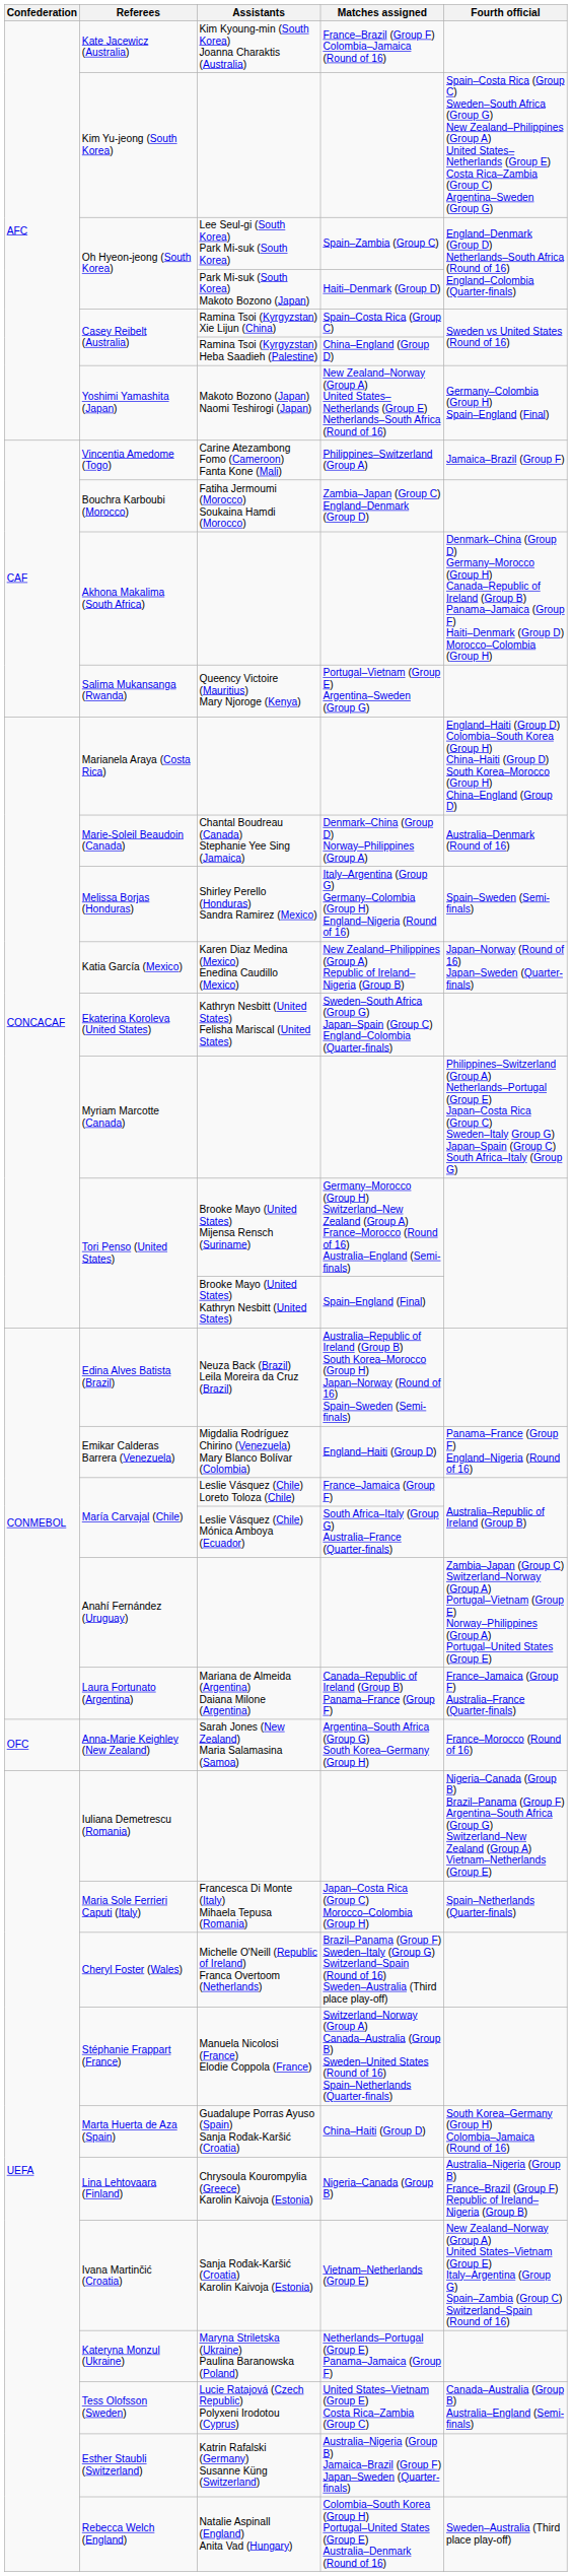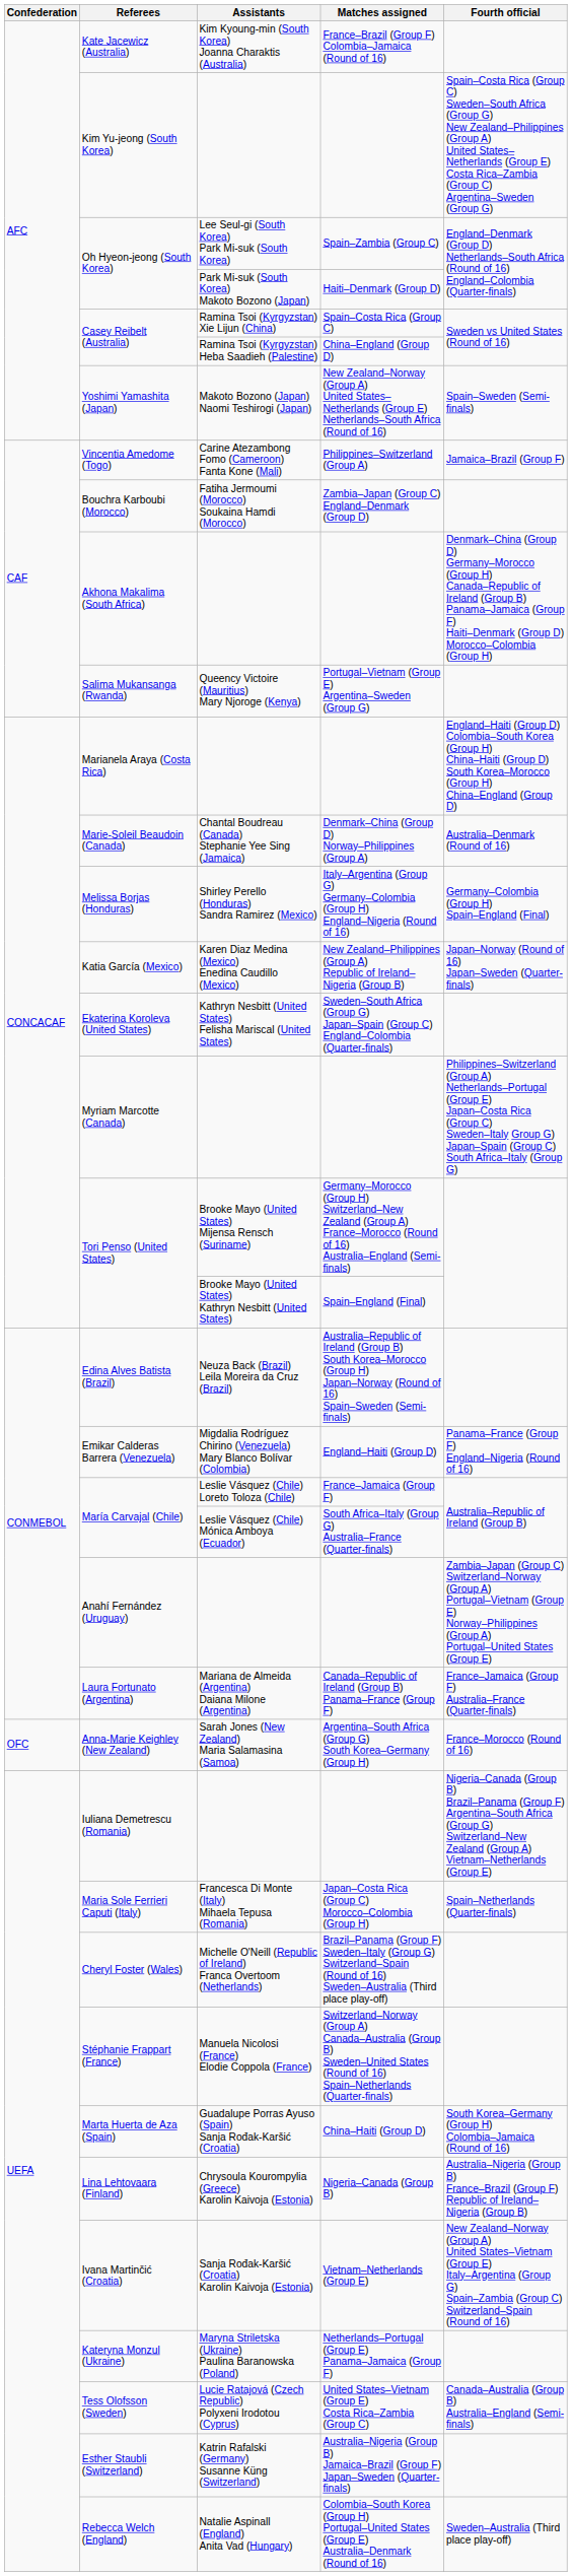 <table class="wikitable">
 <tr>
 <th>Confederation</th>
 <th>Referees</th>
 <th>Assistants</th>
 <th>Matches assigned</th>
 <th>Fourth official</th>
 </tr>
 <tr>
 <td rowspan="7"><a href='#'>AFC</a></td>
 <td><a href='#'>Kate Jacewicz</a> (<a href='#'>Australia</a>)</td>
 <td>Kim Kyoung-min (<a href='#'>South Korea</a>)<br>Joanna Charaktis (<a href='#'>Australia</a>)</td>
 <td><a href='#'>France–Brazil</a> (<a href='#'>Group F</a>)<br><a href='#'>Colombia–Jamaica</a> (<a href='#'>Round of 16</a>)</td>
 <td></td>
 </tr>
 <tr>
 <td>Kim Yu-jeong (<a href='#'>South Korea</a>)</td>
 <td></td>
 <td></td>
 <td><a href='#'>Spain–Costa Rica</a> (<a href='#'>Group C</a>)<br><a href='#'>Sweden–South Africa</a> (<a href='#'>Group G</a>)<br><a href='#'>New Zealand–Philippines</a> (<a href='#'>Group A</a>)<br><a href='#'>United States–Netherlands</a> (<a href='#'>Group E</a>)<br><a href='#'>Costa Rica–Zambia</a> (<a href='#'>Group C</a>)<br><a href='#'>Argentina–Sweden</a> (<a href='#'>Group G</a>)</td>
 </tr>
 <tr>
 <td rowspan="2">Oh Hyeon-jeong (<a href='#'>South Korea</a>)</td>
 <td>Lee Seul-gi (<a href='#'>South Korea</a>)<br>Park Mi-suk (<a href='#'>South Korea</a>)</td>
 <td><a href='#'>Spain–Zambia</a> (<a href='#'>Group C</a>)</td>
 <td rowspan="2"><a href='#'>England–Denmark</a> (<a href='#'>Group D</a>)<br><a href='#'>Netherlands–South Africa</a> (<a href='#'>Round of 16</a>)<br><a href='#'>England–Colombia</a> (<a href='#'>Quarter-finals</a>)</td>
 </tr>
 <tr>
 <td>Park Mi-suk (<a href='#'>South Korea</a>)<br>Makoto Bozono (<a href='#'>Japan</a>)</td>
 <td><a href='#'>Haiti–Denmark</a> (<a href='#'>Group D</a>)</td>
 </tr>
 <tr>
 <td rowspan="2"><a href='#'>Casey Reibelt</a> (<a href='#'>Australia</a>)</td>
 <td>Ramina Tsoi (<a href='#'>Kyrgyzstan</a>)<br>Xie Lijun (<a href='#'>China</a>)</td>
 <td><a href='#'>Spain–Costa Rica</a> (<a href='#'>Group C</a>)</td>
 <td rowspan="2"><a href='#'>Sweden vs United States</a> (<a href='#'>Round of 16</a>)</td>
 </tr>
 <tr>
 <td>Ramina Tsoi (<a href='#'>Kyrgyzstan</a>)<br>Heba Saadieh (<a href='#'>Palestine</a>)</td>
 <td><a href='#'>China–England</a> (<a href='#'>Group D</a>)</td>
 </tr>
 <tr>
 <td><a href='#'>Yoshimi Yamashita</a> (<a href='#'>Japan</a>)</td>
 <td>Makoto Bozono (<a href='#'>Japan</a>)<br>Naomi Teshirogi (<a href='#'>Japan</a>)</td>
 <td><a href='#'>New Zealand–Norway</a> (<a href='#'>Group A</a>)<br><a href='#'>United States–Netherlands</a> (<a href='#'>Group E</a>)<br><a href='#'>Netherlands–South Africa</a> (<a href='#'>Round of 16</a>)</td>
-<td><a href='#'>Germany–Colombia</a> (<a href='#'>Group H</a>)<br><a href='#'>Spain–England</a> (<a href='#'>Final</a>)</td>
+<td><a href='#'>Spain–Sweden</a> (<a href='#'>Semi-finals</a>)</td>
 </tr>
 <tr>
 <td rowspan="4"><a href='#'>CAF</a></td>
 <td><a href='#'>Vincentia Amedome</a> (<a href='#'>Togo</a>)</td>
 <td>Carine Atezambong Fomo (<a href='#'>Cameroon</a>)<br>Fanta Kone (<a href='#'>Mali</a>)</td>
 <td><a href='#'>Philippines–Switzerland</a> (<a href='#'>Group A</a>)</td>
 <td><a href='#'>Jamaica–Brazil</a> (<a href='#'>Group F</a>)</td>
 </tr>
 <tr>
 <td>Bouchra Karboubi (<a href='#'>Morocco</a>)</td>
 <td>Fatiha Jermoumi (<a href='#'>Morocco</a>)<br>Soukaina Hamdi (<a href='#'>Morocco</a>)</td>
 <td><a href='#'>Zambia–Japan</a> (<a href='#'>Group C</a>)<br><a href='#'>England–Denmark</a> (<a href='#'>Group D</a>)</td>
 <td></td>
 </tr>
 <tr>
 <td><a href='#'>Akhona Makalima</a> (<a href='#'>South Africa</a>)</td>
 <td></td>
 <td></td>
 <td><a href='#'>Denmark–China</a> (<a href='#'>Group D</a>)<br><a href='#'>Germany–Morocco</a> (<a href='#'>Group H</a>)<br><a href='#'>Canada–Republic of Ireland</a> (<a href='#'>Group B</a>)<br><a href='#'>Panama–Jamaica</a> (<a href='#'>Group F</a>)<br><a href='#'>Haiti–Denmark</a> (<a href='#'>Group D</a>)<br><a href='#'>Morocco–Colombia</a> (<a href='#'>Group H</a>)</td>
 </tr>
 <tr>
 <td><a href='#'>Salima Mukansanga</a> (<a href='#'>Rwanda</a>)</td>
 <td>Queency Victoire (<a href='#'>Mauritius</a>)<br>Mary Njoroge (<a href='#'>Kenya</a>)</td>
 <td><a href='#'>Portugal–Vietnam</a> (<a href='#'>Group E</a>)<br><a href='#'>Argentina–Sweden</a> (<a href='#'>Group G</a>)</td>
 <td></td>
 </tr>
 <tr>
 <td rowspan="8"><a href='#'>CONCACAF</a></td>
 <td>Marianela Araya (<a href='#'>Costa Rica</a>)</td>
 <td></td>
 <td></td>
 <td><a href='#'>England–Haiti</a> (<a href='#'>Group D</a>)<br><a href='#'>Colombia–South Korea</a> (<a href='#'>Group H</a>)<br><a href='#'>China–Haiti</a> (<a href='#'>Group D</a>)<br><a href='#'>South Korea–Morocco</a> (<a href='#'>Group H</a>)<br><a href='#'>China–England</a> (<a href='#'>Group D</a>)</td>
 </tr>
 <tr>
 <td><a href='#'>Marie-Soleil Beaudoin</a> (<a href='#'>Canada</a>)</td>
 <td>Chantal Boudreau (<a href='#'>Canada</a>)<br>Stephanie Yee Sing (<a href='#'>Jamaica</a>)</td>
 <td><a href='#'>Denmark–China</a> (<a href='#'>Group D</a>)<br><a href='#'>Norway–Philippines</a> (<a href='#'>Group A</a>)</td>
 <td><a href='#'>Australia–Denmark</a> (<a href='#'>Round of 16</a>)</td>
 </tr>
 <tr>
 <td><a href='#'>Melissa Borjas</a> (<a href='#'>Honduras</a>)</td>
 <td>Shirley Perello (<a href='#'>Honduras</a>)<br>Sandra Ramirez (<a href='#'>Mexico</a>)</td>
 <td><a href='#'>Italy–Argentina</a> (<a href='#'>Group G</a>)<br><a href='#'>Germany–Colombia</a> (<a href='#'>Group H</a>)<br><a href='#'>England–Nigeria</a> (<a href='#'>Round of 16</a>)</td>
-<td><a href='#'>Spain–Sweden</a> (<a href='#'>Semi-finals</a>)</td>
+<td><a href='#'>Germany–Colombia</a> (<a href='#'>Group H</a>)<br><a href='#'>Spain–England</a> (<a href='#'>Final</a>)</td>
 </tr>
 <tr>
 <td>Katia García (<a href='#'>Mexico</a>)</td>
 <td>Karen Diaz Medina (<a href='#'>Mexico</a>)<br>Enedina Caudillo (<a href='#'>Mexico</a>)</td>
 <td><a href='#'>New Zealand–Philippines</a> (<a href='#'>Group A</a>)<br> <a href='#'>Republic of Ireland–Nigeria</a> (<a href='#'>Group B</a>)</td>
 <td><a href='#'>Japan–Norway</a> (<a href='#'>Round of 16</a>)<br><a href='#'>Japan–Sweden</a> (<a href='#'>Quarter-finals</a>)</td>
 </tr>
 <tr>
 <td><a href='#'>Ekaterina Koroleva</a> (<a href='#'>United States</a>)</td>
 <td>Kathryn Nesbitt (<a href='#'>United States</a>)<br>Felisha Mariscal (<a href='#'>United States</a>)</td>
 <td><a href='#'>Sweden–South Africa</a> (<a href='#'>Group G</a>)<br> <a href='#'>Japan–Spain</a> (<a href='#'>Group C</a>)<br><a href='#'>England–Colombia</a> (<a href='#'>Quarter-finals</a>)</td>
 <td></td>
 </tr>
 <tr>
 <td>Myriam Marcotte (<a href='#'>Canada</a>)</td>
 <td></td>
 <td></td>
 <td><a href='#'>Philippines–Switzerland</a> (<a href='#'>Group A</a>)<br><a href='#'>Netherlands–Portugal</a> (<a href='#'>Group E</a>)<br><a href='#'>Japan–Costa Rica</a> (<a href='#'>Group C</a>)<br><a href='#'>Sweden–Italy</a> <a href='#'>Group G</a>)<br> <a href='#'>Japan–Spain</a> (<a href='#'>Group C</a>)<br> <a href='#'>South Africa–Italy</a> (<a href='#'>Group G</a>)</td>
 </tr>
 <tr>
 <td rowspan=2><a href='#'>Tori Penso</a> (<a href='#'>United States</a>)</td>
 <td>Brooke Mayo (<a href='#'>United States</a>)<br>Mijensa Rensch (<a href='#'>Suriname</a>)</td>
 <td><a href='#'>Germany–Morocco</a> (<a href='#'>Group H</a>)<br><a href='#'>Switzerland–New Zealand</a> (<a href='#'>Group A</a>)<br><a href='#'>France–Morocco</a> (<a href='#'>Round of 16</a>)<br><a href='#'>Australia–England</a> (<a href='#'>Semi-finals</a>)</td>
 <td rowspan=2></td>
 </tr>
 <tr>
 <td>Brooke Mayo (<a href='#'>United States</a>)<br>Kathryn Nesbitt (<a href='#'>United States</a>)</td>
 <td><a href='#'>Spain–England</a> (<a href='#'>Final</a>)</td>
 </tr>
 <tr>
 <td rowspan="6"><a href='#'>CONMEBOL</a></td>
 <td><a href='#'>Edina Alves Batista</a> (<a href='#'>Brazil</a>)</td>
 <td>Neuza Back (<a href='#'>Brazil</a>)<br>Leila Moreira da Cruz (<a href='#'>Brazil</a>)</td>
 <td><a href='#'>Australia–Republic of Ireland</a> (<a href='#'>Group B</a>)<br><a href='#'>South Korea–Morocco</a> (<a href='#'>Group H</a>)<br><a href='#'>Japan–Norway</a> (<a href='#'>Round of 16</a>)<br><a href='#'>Spain–Sweden</a> (<a href='#'>Semi-finals</a>)</td>
 <td></td>
 </tr>
 <tr>
 <td>Emikar Calderas Barrera (<a href='#'>Venezuela</a>)</td>
 <td>Migdalia Rodríguez Chirino (<a href='#'>Venezuela</a>)<br>Mary Blanco Bolívar (<a href='#'>Colombia</a>)</td>
 <td><a href='#'>England–Haiti</a> (<a href='#'>Group D</a>)</td>
 <td><a href='#'>Panama–France</a> (<a href='#'>Group F</a>)<br><a href='#'>England–Nigeria</a> (<a href='#'>Round of 16</a>)</td>
 </tr>
 <tr>
 <td rowspan="2"><a href='#'>María Carvajal</a> (<a href='#'>Chile</a>)</td>
 <td>Leslie Vásquez (<a href='#'>Chile</a>)<br>Loreto Toloza (<a href='#'>Chile</a>)</td>
 <td><a href='#'>France–Jamaica</a> (<a href='#'>Group F</a>)</td>
 <td rowspan="2"><a href='#'>Australia–Republic of Ireland</a> (<a href='#'>Group B</a>)</td>
 </tr>
 <tr>
 <td>Leslie Vásquez (<a href='#'>Chile</a>)<br>Mónica Amboya (<a href='#'>Ecuador</a>)</td>
 <td><a href='#'>South Africa–Italy</a> (<a href='#'>Group G</a>)<br><a href='#'>Australia–France</a> (<a href='#'>Quarter-finals</a>)</td>
 </tr>
 <tr>
 <td>Anahí Fernández (<a href='#'>Uruguay</a>)</td>
 <td></td>
 <td></td>
 <td><a href='#'>Zambia–Japan</a> (<a href='#'>Group C</a>)<br><a href='#'>Switzerland–Norway</a> (<a href='#'>Group A</a>)<br><a href='#'>Portugal–Vietnam</a> (<a href='#'>Group E</a>)<br><a href='#'>Norway–Philippines</a> (<a href='#'>Group A</a>)<br><a href='#'>Portugal–United States</a> (<a href='#'>Group E</a>)</td>
 </tr>
 <tr>
 <td><a href='#'>Laura Fortunato</a> (<a href='#'>Argentina</a>)</td>
 <td>Mariana de Almeida (<a href='#'>Argentina</a>)<br>Daiana Milone (<a href='#'>Argentina</a>)</td>
 <td><a href='#'>Canada–Republic of Ireland</a> (<a href='#'>Group B</a>)<br><a href='#'>Panama–France</a> (<a href='#'>Group F</a>)</td>
 <td><a href='#'>France–Jamaica</a> (<a href='#'>Group F</a>)<br><a href='#'>Australia–France</a> (<a href='#'>Quarter-finals</a>)</td>
 </tr>
 <tr>
 <td><a href='#'>OFC</a></td>
 <td><a href='#'>Anna-Marie Keighley</a> (<a href='#'>New Zealand</a>)</td>
 <td>Sarah Jones (<a href='#'>New Zealand</a>)<br>Maria Salamasina (<a href='#'>Samoa</a>)</td>
 <td><a href='#'>Argentina–South Africa</a> (<a href='#'>Group G</a>)<br><a href='#'>South Korea–Germany</a> (<a href='#'>Group H</a>)</td>
 <td><a href='#'>France–Morocco</a> (<a href='#'>Round of 16</a>)</td>
 </tr>
 <tr>
 <td rowspan="11"><a href='#'>UEFA</a></td>
 <td>Iuliana Demetrescu (<a href='#'>Romania</a>)</td>
 <td></td>
 <td></td>
 <td><a href='#'>Nigeria–Canada</a> (<a href='#'>Group B</a>)<br><a href='#'>Brazil–Panama</a> (<a href='#'>Group F</a>)<br><a href='#'>Argentina–South Africa</a> (<a href='#'>Group G</a>)<br><a href='#'>Switzerland–New Zealand</a> (<a href='#'>Group A</a>)<br><a href='#'>Vietnam–Netherlands</a> (<a href='#'>Group E</a>)</td>
 </tr>
 <tr>
 <td><a href='#'>Maria Sole Ferrieri Caputi</a> (<a href='#'>Italy</a>)</td>
 <td>Francesca Di Monte (<a href='#'>Italy</a>)<br>Mihaela Tepusa (<a href='#'>Romania</a>)</td>
 <td><a href='#'>Japan–Costa Rica</a> (<a href='#'>Group C</a>)<br><a href='#'>Morocco–Colombia</a> (<a href='#'>Group H</a>)</td>
 <td><a href='#'>Spain–Netherlands</a> (<a href='#'>Quarter-finals</a>)</td>
 </tr>
 <tr>
 <td><a href='#'>Cheryl Foster</a> (<a href='#'>Wales</a>)</td>
 <td>Michelle O'Neill (<a href='#'>Republic of Ireland</a>)<br>Franca Overtoom (<a href='#'>Netherlands</a>)</td>
 <td><a href='#'>Brazil–Panama</a> (<a href='#'>Group F</a>)<br><a href='#'>Sweden–Italy</a> (<a href='#'>Group G</a>)<br><a href='#'>Switzerland–Spain</a> (<a href='#'>Round of 16</a>)<br><a href='#'>Sweden–Australia</a> (Third place play-off)</td>
 <td></td>
 </tr>
 <tr>
 <td><a href='#'>Stéphanie Frappart</a> (<a href='#'>France</a>)</td>
 <td>Manuela Nicolosi (<a href='#'>France</a>)<br>Elodie Coppola (<a href='#'>France</a>)</td>
 <td><a href='#'>Switzerland–Norway</a> (<a href='#'>Group A</a>)<br><a href='#'>Canada–Australia</a> (<a href='#'>Group B</a>)<br><a href='#'>Sweden–United States</a> (<a href='#'>Round of 16</a>)<br><a href='#'>Spain–Netherlands</a> (<a href='#'>Quarter-finals</a>)</td>
 <td></td>
 </tr>
 <tr>
 <td><a href='#'>Marta Huerta de Aza</a> (<a href='#'>Spain</a>)</td>
 <td>Guadalupe Porras Ayuso (<a href='#'>Spain</a>)<br>Sanja Rođak-Karšić (<a href='#'>Croatia</a>)</td>
 <td><a href='#'>China–Haiti</a> (<a href='#'>Group D</a>)</td>
 <td><a href='#'>South Korea–Germany</a> (<a href='#'>Group H</a>)<br><a href='#'>Colombia–Jamaica</a> (<a href='#'>Round of 16</a>)</td>
 </tr>
 <tr>
 <td><a href='#'>Lina Lehtovaara</a> (<a href='#'>Finland</a>)</td>
 <td>Chrysoula Kourompylia (<a href='#'>Greece</a>)<br>Karolin Kaivoja (<a href='#'>Estonia</a>)</td>
 <td><a href='#'>Nigeria–Canada</a> (<a href='#'>Group B</a>)</td>
 <td><a href='#'>Australia–Nigeria</a> (<a href='#'>Group B</a>)<br><a href='#'>France–Brazil</a> (<a href='#'>Group F</a>)<br> <a href='#'>Republic of Ireland–Nigeria</a> (<a href='#'>Group B</a>)</td>
 </tr>
 <tr>
 <td>Ivana Martinčić (<a href='#'>Croatia</a>)</td>
 <td>Sanja Rođak-Karšić (<a href='#'>Croatia</a>)<br>Karolin Kaivoja (<a href='#'>Estonia</a>)</td>
 <td><a href='#'>Vietnam–Netherlands</a> (<a href='#'>Group E</a>)</td>
 <td><a href='#'>New Zealand–Norway</a> (<a href='#'>Group A</a>)<br><a href='#'>United States–Vietnam</a> (<a href='#'>Group E</a>)<br><a href='#'>Italy–Argentina</a> (<a href='#'>Group G</a>)<br><a href='#'>Spain–Zambia</a> (<a href='#'>Group C</a>)<br><a href='#'>Switzerland–Spain</a> (<a href='#'>Round of 16</a>)</td>
 </tr>
 <tr>
 <td><a href='#'>Kateryna Monzul</a> (<a href='#'>Ukraine</a>)</td>
 <td><a href='#'>Maryna Striletska</a> (<a href='#'>Ukraine</a>)<br>Paulina Baranowska (<a href='#'>Poland</a>)</td>
 <td><a href='#'>Netherlands–Portugal</a> (<a href='#'>Group E</a>)<br><a href='#'>Panama–Jamaica</a> (<a href='#'>Group F</a>)</td>
 <td></td>
 </tr>
 <tr>
 <td><a href='#'>Tess Olofsson</a> (<a href='#'>Sweden</a>)</td>
 <td><a href='#'>Lucie Ratajová</a> (<a href='#'>Czech Republic</a>)<br>Polyxeni Irodotou (<a href='#'>Cyprus</a>)</td>
 <td><a href='#'>United States–Vietnam</a> (<a href='#'>Group E</a>)<br><a href='#'>Costa Rica–Zambia</a> (<a href='#'>Group C</a>)</td>
 <td><a href='#'>Canada–Australia</a> (<a href='#'>Group B</a>)<br><a href='#'>Australia–England</a> (<a href='#'>Semi-finals</a>)</td>
 </tr>
 <tr>
 <td><a href='#'>Esther Staubli</a> (<a href='#'>Switzerland</a>)</td>
 <td>Katrin Rafalski (<a href='#'>Germany</a>)<br>Susanne Küng (<a href='#'>Switzerland</a>)</td>
 <td><a href='#'>Australia–Nigeria</a> (<a href='#'>Group B</a>)<br><a href='#'>Jamaica–Brazil</a> (<a href='#'>Group F</a>)<br><a href='#'>Japan–Sweden</a> (<a href='#'>Quarter-finals</a>)</td>
 <td></td>
 </tr>
 <tr>
 <td><a href='#'>Rebecca Welch</a> (<a href='#'>England</a>)</td>
 <td>Natalie Aspinall (<a href='#'>England</a>)<br>Anita Vad (<a href='#'>Hungary</a>)</td>
 <td><a href='#'>Colombia–South Korea</a> (<a href='#'>Group H</a>)<br><a href='#'>Portugal–United States</a> (<a href='#'>Group E</a>)<br><a href='#'>Australia–Denmark</a> (<a href='#'>Round of 16</a>)</td>
 <td><a href='#'>Sweden–Australia</a> (Third place play-off)</td>
 </tr>
 </table>
